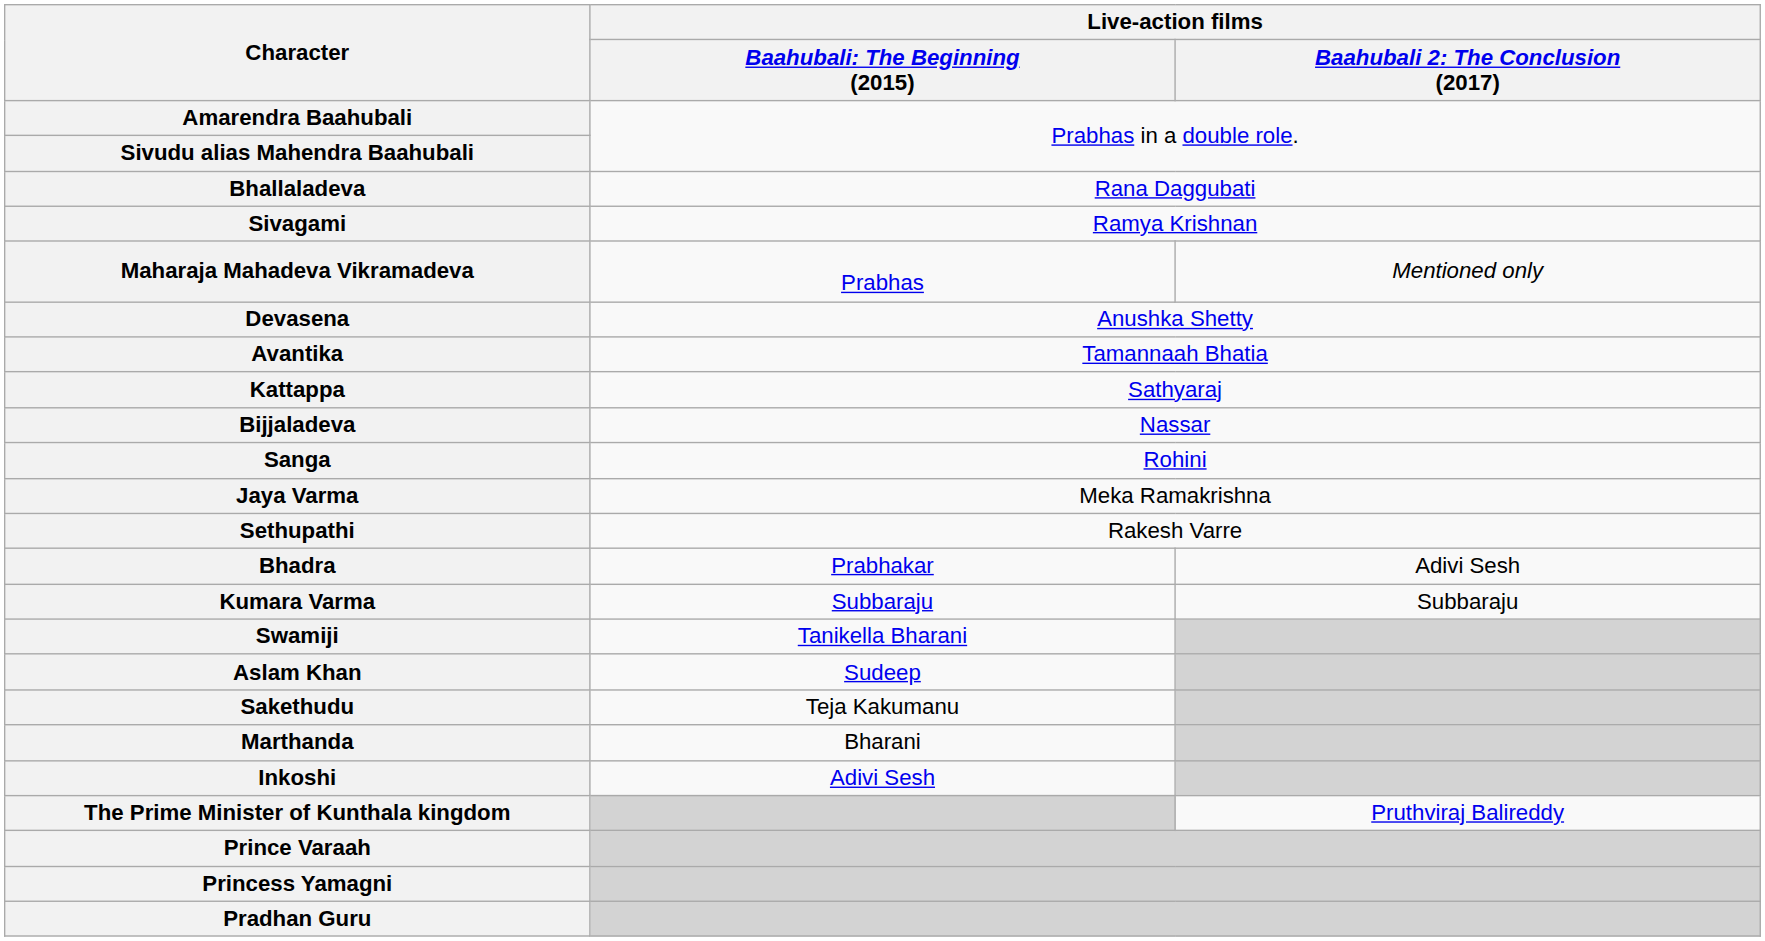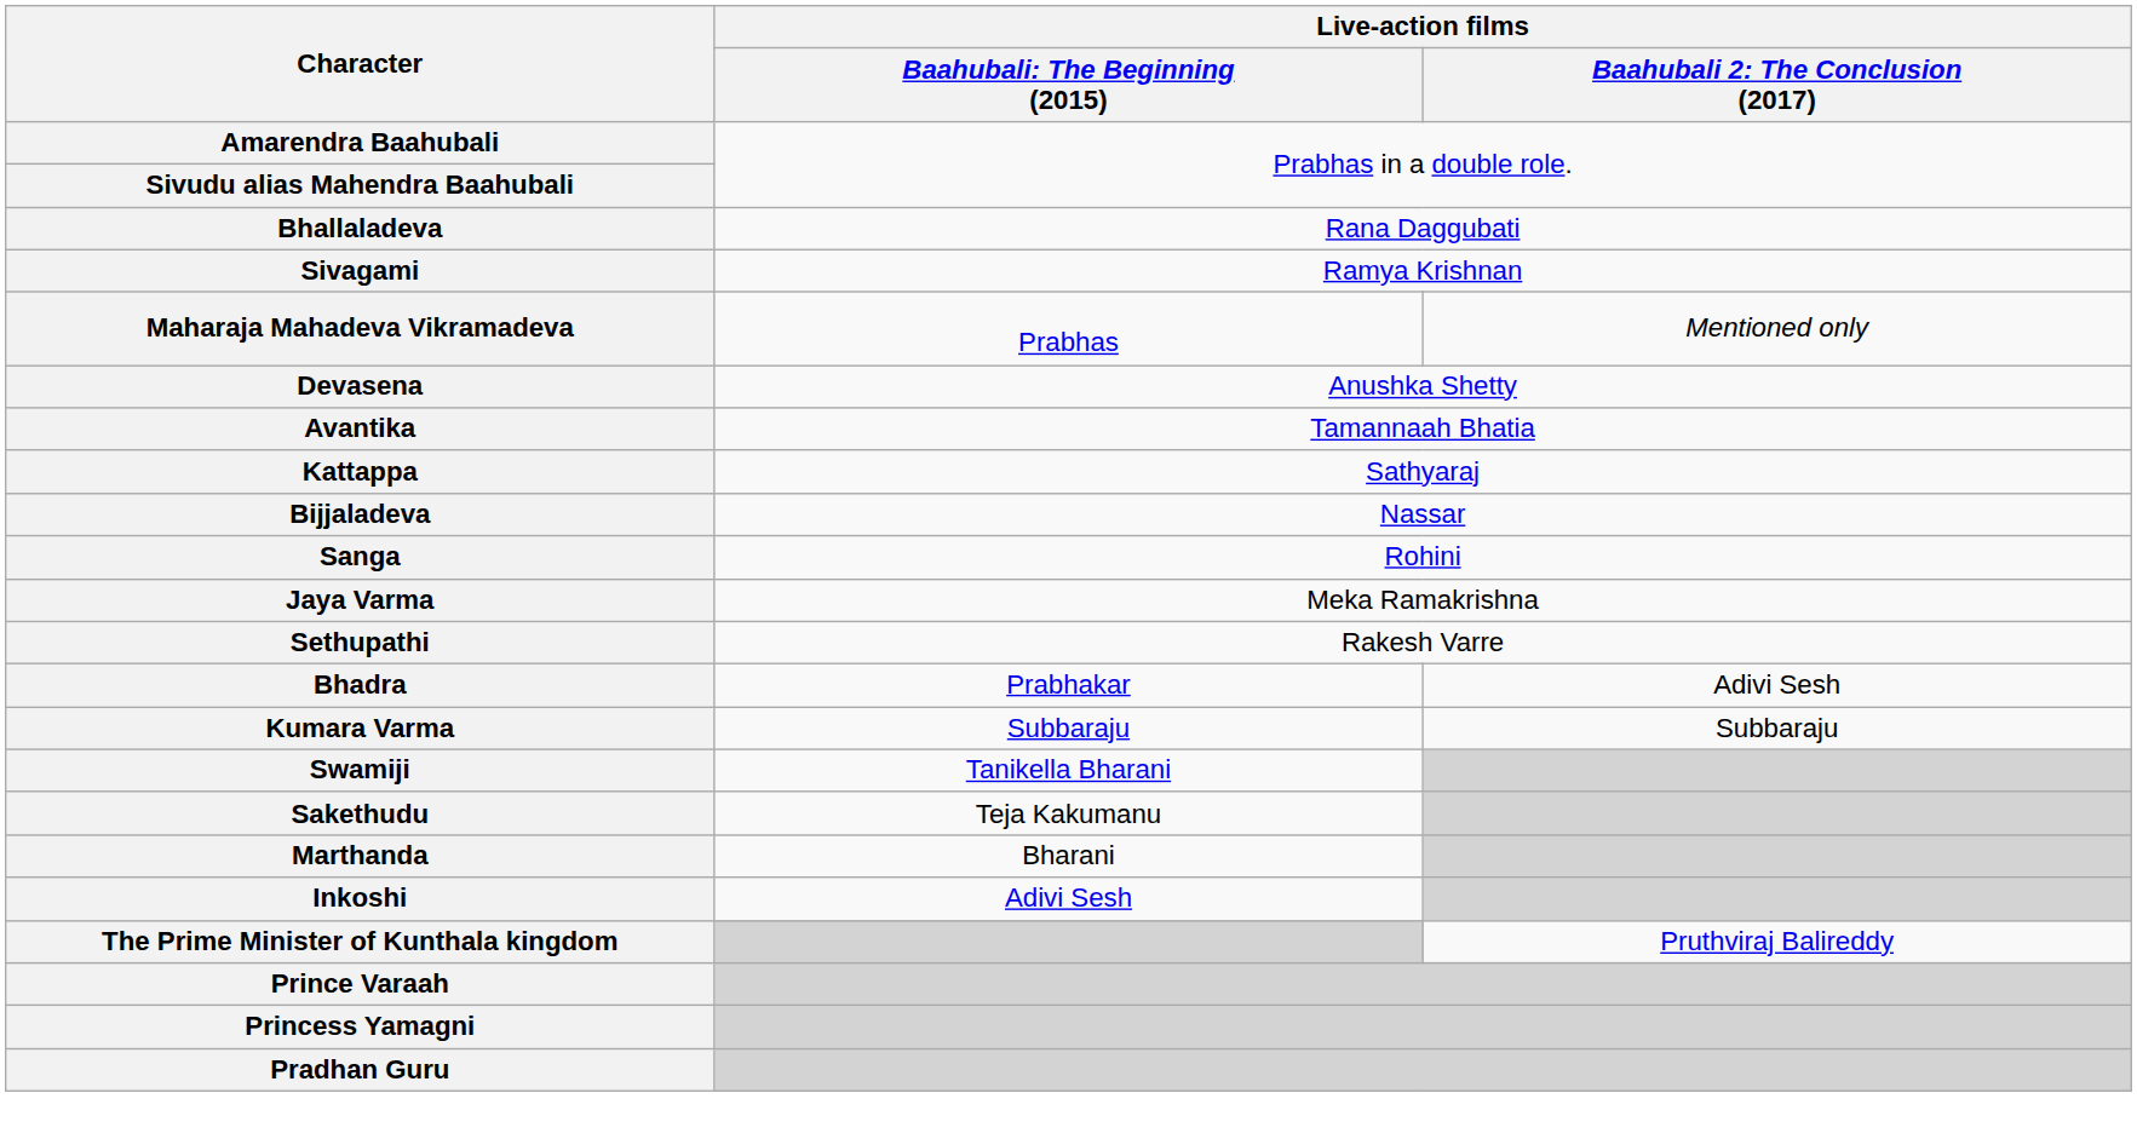 <table class="wikitable" style="text-align:center" width=100%>
 <tr>
 <th rowspan="2" width="20%">Character</th>
 <th colspan="2">Live-action films</th>
 </tr>
 <tr>
 <th align="center" width="20%"><em><a href='#'>Baahubali: The Beginning</a></em> <br> (2015)</th>
 <th align="center" width="20%"><em><a href='#'>Baahubali 2: The Conclusion</a></em> <br> (2017)</th>
 </tr>
 <tr>
 <th>Amarendra Baahubali</th>
 <td colspan="2" rowspan="2"><a href='#'>Prabhas</a> in a <a href='#'>double role</a>.</td>
 </tr>
 <tr>
 <th>Sivudu alias Mahendra Baahubali</th>
 </tr>
 <tr>
 <th>Bhallaladeva</th>
 <td colspan="2"><a href='#'>Rana Daggubati</a></td>
 </tr>
 <tr>
 <th>Sivagami</th>
 <td colspan="2"><a href='#'>Ramya Krishnan</a></td>
 </tr>
 <tr>
 <th>Maharaja Mahadeva Vikramadeva</th>
 <td colspan="1"><br><a href='#'>Prabhas</a></td>
 <td><em>Mentioned only</em></td>
 </tr>
 <tr>
 <th>Devasena</th>
 <td colspan="2"><a href='#'>Anushka Shetty</a></td>
 </tr>
 <tr>
 <th>Avantika</th>
 <td colspan="2"><a href='#'>Tamannaah Bhatia</a></td>
 </tr>
 <tr>
 <th>Kattappa</th>
 <td colspan="2"><a href='#'>Sathyaraj</a></td>
 </tr>
 <tr>
 <th>Bijjaladeva</th>
 <td colspan="2"><a href='#'>Nassar</a></td>
 </tr>
 <tr>
 <th>Sanga</th>
 <td colspan="2"><a href='#'>Rohini</a></td>
 </tr>
 <tr>
 <th>Jaya Varma</th>
 <td colspan="2">Meka Ramakrishna</td>
 </tr>
 <tr>
 <th>Sethupathi</th>
 <td colspan="2">Rakesh Varre</td>
 </tr>
 <tr>
 <th>Bhadra</th>
 <td><a href='#'>Prabhakar</a></td>
 <td>Adivi Sesh</td>
 </tr>
 <tr>
 <th>Kumara Varma</th>
 <td><a href='#'>Subbaraju</a></td>
 <td>Subbaraju</td>
 </tr>
 <tr>
 <th>Swamiji</th>
 <td><a href='#'>Tanikella Bharani</a></td>
 <td style="background:#d3d3d3;"></td>
 </tr>
 <tr>
-<th>Aslam Khan</th>
-<td><a href='#'>Sudeep</a></td>
-<td style="background:#d3d3d3;"></td>
-</tr>
-<tr>
 <th>Sakethudu</th>
 <td>Teja Kakumanu</td>
 <td style="background:#d3d3d3;"></td>
 </tr>
 <tr>
 <th>Marthanda</th>
 <td>Bharani</td>
 <td style="background:#d3d3d3;"></td>
 </tr>
 <tr>
 <th>Inkoshi</th>
 <td><a href='#'>Adivi Sesh</a></td>
 <td style="background:#d3d3d3;"></td>
 </tr>
 <tr>
 <th>The Prime Minister of Kunthala kingdom</th>
 <td style="background:#d3d3d3;"></td>
 <td><a href='#'>Pruthviraj Balireddy</a></td>
 </tr>
 <tr>
 <th>Prince Varaah</th>
 <td colspan="2" style="background:#d3d3d3;"></td>
 </tr>
 <tr>
 <th>Princess Yamagni</th>
 <td colspan="2" style="background:#d3d3d3;"></td>
 </tr>
 <tr>
 <th>Pradhan Guru</th>
 <td colspan="2" style="background:#d3d3d3;"></td>
 </tr>
 </table>
